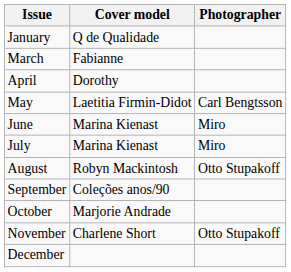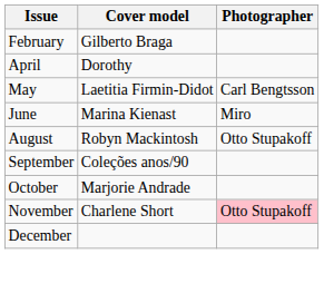 <table class="wikitable">
 <tr>
 <th>Issue</th>
 <th>Cover model</th>
 <th>Photographer</th>
 </tr>
 <tr>
-<td>January</td>
-<td>Q de Qualidade</td>
-<td></td>
-</tr>
-<tr>
-<td>March</td>
-<td>Fabianne</td>
+<td>February</td>
+<td>Gilberto Braga</td>
 <td></td>
 </tr>
 <tr>
 <td>April</td>
 <td>Dorothy</td>
 <td></td>
 </tr>
 <tr>
 <td>May</td>
 <td>Laetitia Firmin-Didot</td>
 <td>Carl Bengtsson</td>
 </tr>
 <tr>
 <td>June</td>
-<td>Marina Kienast</td>
-<td>Miro</td>
-</tr>
-<tr>
-<td>July</td>
 <td>Marina Kienast</td>
 <td>Miro</td>
 </tr>
 <tr>
 <td>August</td>
 <td>Robyn Mackintosh</td>
 <td>Otto Stupakoff</td>
 </tr>
 <tr>
 <td>September</td>
 <td>Coleções anos/90</td>
 <td></td>
 </tr>
 <tr>
 <td>October</td>
 <td>Marjorie Andrade</td>
 <td></td>
 </tr>
 <tr>
 <td>November</td>
 <td>Charlene Short</td>
-<td>Otto Stupakoff</td>
+<td style="background: pink;">Otto Stupakoff</td>
 </tr>
 <tr>
 <td>December</td>
 <td></td>
 <td></td>
 </tr>
 </table>
